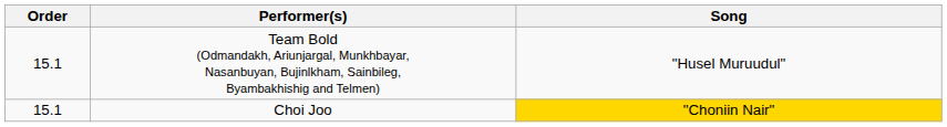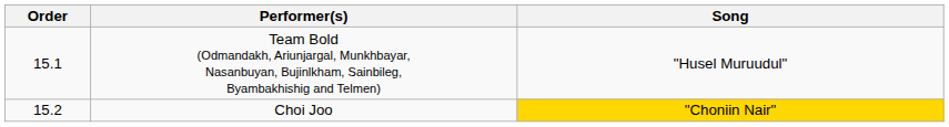 <table class="wikitable" style="text-align:center; line-height:17px; ">
 <tr>
 <th width="05%">Order</th>
 <th width="25%">Performer(s)</th>
 <th width="25%">Song</th>
 </tr>
 <tr>
 <td>15.1</td>
 <td>Team Bold <br><small>(Odmandakh, Ariunjargal, Munkhbayar,<br> Nasanbuyan, Bujinlkham, Sainbileg,<br>Byambakhishig and Telmen)</small></td>
 <td>"Husel Muruudul"</td>
 </tr>
 <tr>
-<td>15.1</td>
+<td>15.2</td>
 <td>Choi Joo</td>
 <td style="background: gold;">"Choniin Nair"</td>
 </tr>
 </table>
